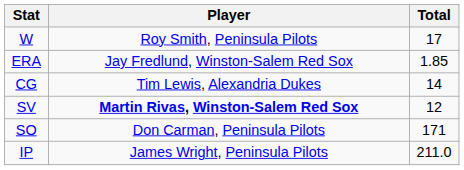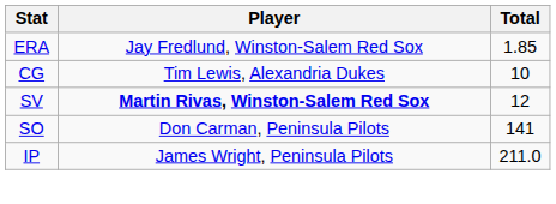 <table class="wikitable" width="40%" style="text-align:center;">
 <tr>
 <th width="5%">Stat</th>
 <th width="60%">Player</th>
 <th width="5%">Total</th>
-</tr>
-<tr>
-<td><a href='#'>W</a></td>
-<td><a href='#'>Roy Smith</a>, <a href='#'>Peninsula Pilots</a></td>
-<td>17</td>
 </tr>
 <tr>
 <td><a href='#'>ERA</a></td>
 <td><a href='#'>Jay Fredlund</a>, <a href='#'>Winston-Salem Red Sox</a></td>
 <td>1.85</td>
 </tr>
 <tr>
 <td><a href='#'>CG</a></td>
 <td><a href='#'>Tim Lewis</a>, <a href='#'>Alexandria Dukes</a></td>
-<td>14</td>
+<td>10</td>
 </tr>
 <tr>
 <td><a href='#'>SV</a></td>
 <td><strong><a href='#'>Martin Rivas</a>, <a href='#'>Winston-Salem Red Sox</a></strong></td>
 <td>12</td>
 </tr>
 <tr>
 <td><a href='#'>SO</a></td>
 <td><a href='#'>Don Carman</a>, <a href='#'>Peninsula Pilots</a></td>
-<td>171</td>
+<td>141</td>
 </tr>
 <tr>
 <td><a href='#'>IP</a></td>
 <td><a href='#'>James Wright</a>, <a href='#'>Peninsula Pilots</a></td>
 <td>211.0</td>
 </tr>
 </table>
